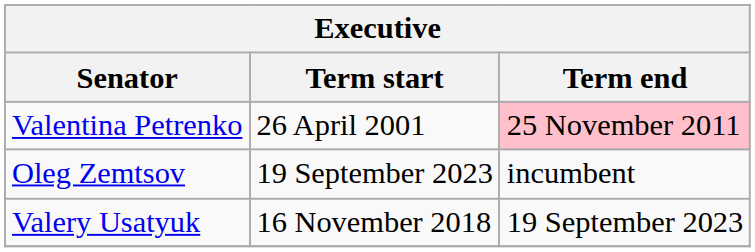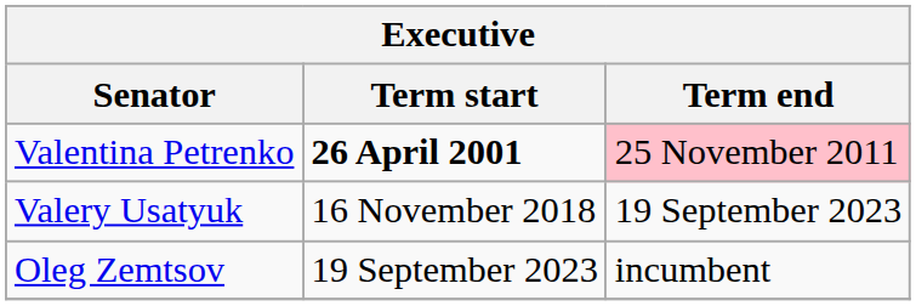 <table class="wikitable sortable">
 <tr>
 <th colspan=3>Executive</th>
 </tr>
 <tr>
 <th>Senator</th>
 <th>Term start</th>
 <th>Term end</th>
 </tr>
 <tr>
 <td><a href='#'>Valentina Petrenko</a></td>
-<td>26 April 2001</td>
+<td><strong>26 April 2001</strong></td>
 <td style="background: pink;">25 November 2011</td>
+</tr>
+<tr>
+<td><a href='#'>Valery Usatyuk</a></td>
+<td>16 November 2018</td>
+<td>19 September 2023</td>
 </tr>
 <tr>
 <td><a href='#'>Oleg Zemtsov</a></td>
 <td>19 September 2023</td>
 <td>incumbent</td>
 </tr>
 <tr>
-<td><a href='#'>Valery Usatyuk</a></td>
-<td>16 November 2018</td>
-<td>19 September 2023</td>
-</tr>
-<tr>
 </tr>
 </table>
